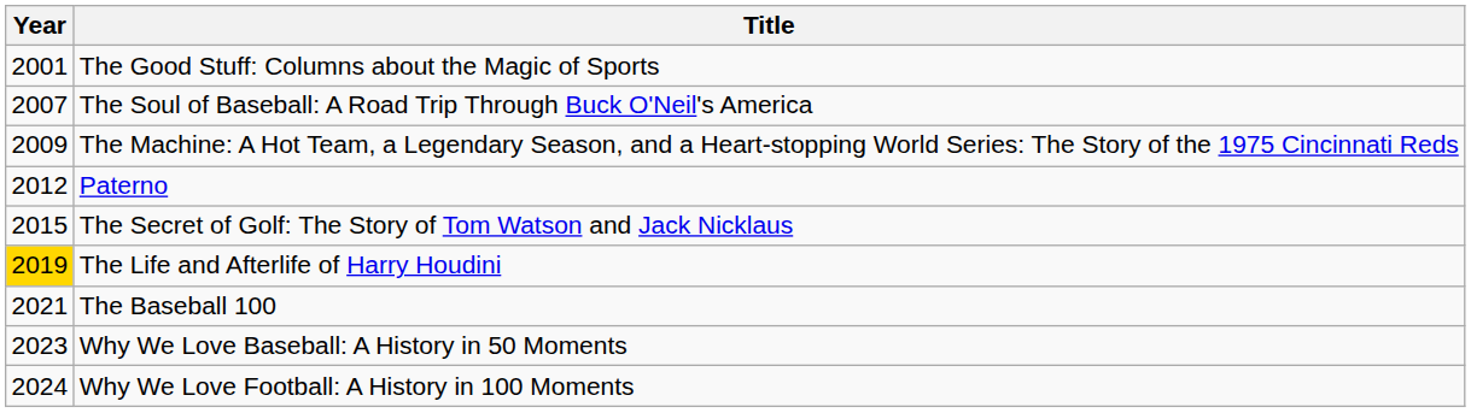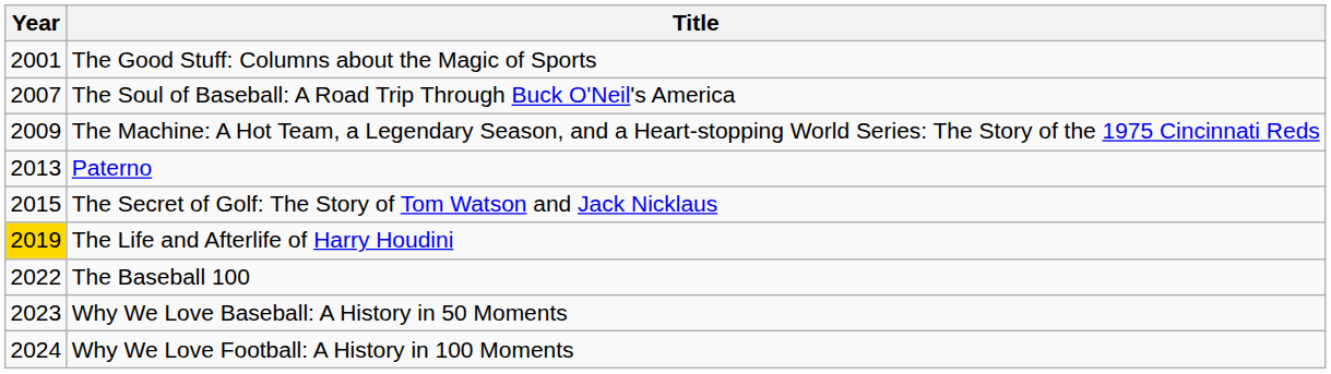 <table class="wikitable sortable">
 <tr>
 <th>Year</th>
 <th>Title</th>
 </tr>
 <tr>
 <td>2001</td>
 <td>The Good Stuff: Columns about the Magic of Sports</td>
 </tr>
 <tr>
 <td>2007</td>
 <td>The Soul of Baseball: A Road Trip Through <a href='#'>Buck O'Neil</a>'s America</td>
 </tr>
 <tr>
 <td>2009</td>
 <td>The Machine: A Hot Team, a Legendary Season, and a Heart-stopping World Series: The Story of the <a href='#'>1975 Cincinnati Reds</a></td>
 </tr>
 <tr>
-<td>2012</td>
+<td>2013</td>
 <td><a href='#'>Paterno</a></td>
 </tr>
 <tr>
 <td>2015</td>
 <td>The Secret of Golf: The Story of <a href='#'>Tom Watson</a> and <a href='#'>Jack Nicklaus</a></td>
 </tr>
 <tr>
 <td style="background: gold;">2019</td>
 <td>The Life and Afterlife of <a href='#'>Harry Houdini</a></td>
 </tr>
 <tr>
-<td>2021</td>
+<td>2022</td>
 <td>The Baseball 100</td>
 </tr>
 <tr>
 <td>2023</td>
 <td>Why We Love Baseball: A History in 50 Moments</td>
 </tr>
 <tr>
 <td>2024</td>
 <td>Why We Love Football: A History in 100 Moments</td>
 </tr>
 </table>
